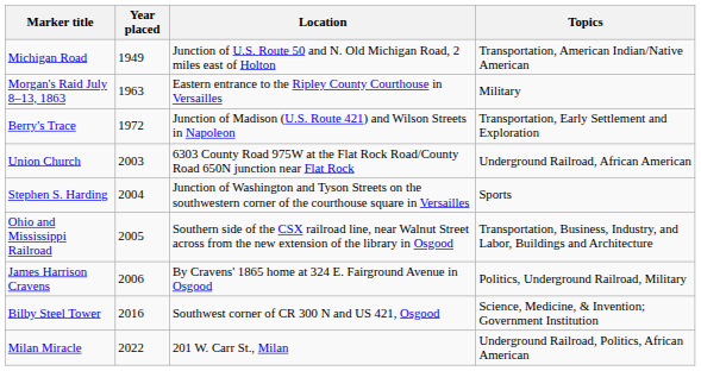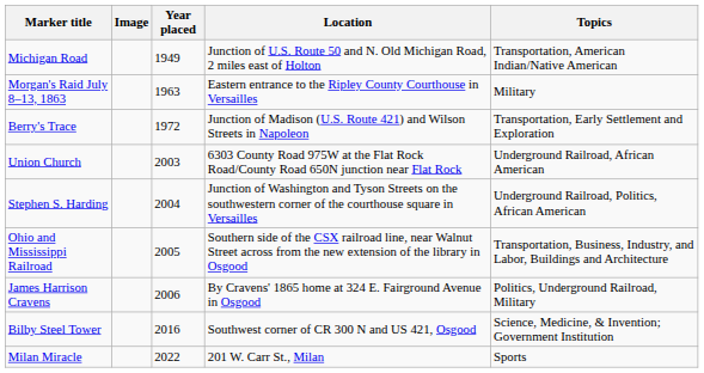 <table class="wikitable sortable" style="width:98%">
 <tr>
 <th>Marker title</th>
+<th class="unsortable">Image</th>
 <th>Year placed</th>
 <th>Location</th>
 <th>Topics</th>
 </tr>
 <tr>
 <td><a href='#'>Michigan Road</a></td>
+<td></td>
 <td>1949</td>
 <td>Junction of <a href='#'>U.S. Route 50</a> and N. Old Michigan Road, 2 miles east of <a href='#'>Holton</a><br><small></small></td>
 <td>Transportation, American Indian/Native American</td>
 </tr>
 <tr ->
 <td><a href='#'>Morgan's Raid July 8–13, 1863</a></td>
+<td></td>
 <td>1963</td>
 <td>Eastern entrance to the <a href='#'>Ripley County Courthouse</a> in <a href='#'>Versailles</a><br><small></small></td>
 <td>Military</td>
 </tr>
 <tr ->
 <td><a href='#'>Berry's Trace</a></td>
+<td></td>
 <td>1972</td>
 <td>Junction of Madison (<a href='#'>U.S. Route 421</a>) and Wilson Streets in <a href='#'>Napoleon</a><br><small></small></td>
 <td>Transportation, Early Settlement and Exploration</td>
 </tr>
 <tr ->
 <td><a href='#'>Union Church</a></td>
+<td></td>
 <td>2003</td>
 <td>6303 County Road 975W at the Flat Rock Road/County Road 650N junction near <a href='#'>Flat Rock</a><br><small></small></td>
 <td>Underground Railroad, African American</td>
 </tr>
 <tr ->
 <td><a href='#'>Stephen S. Harding</a></td>
+<td></td>
 <td>2004</td>
 <td>Junction of Washington and Tyson Streets on the southwestern corner of the courthouse square in <a href='#'>Versailles</a><br><small></small></td>
-<td>Sports</td>
+<td>Underground Railroad, Politics, African American</td>
 </tr>
 <tr ->
 <td><a href='#'>Ohio and Mississippi Railroad</a></td>
+<td></td>
 <td>2005</td>
 <td>Southern side of the <a href='#'>CSX</a> railroad line, near Walnut Street across from the new extension of the library in <a href='#'>Osgood</a><br><small></small></td>
 <td>Transportation, Business, Industry, and Labor, Buildings and Architecture</td>
 </tr>
 <tr ->
 <td><a href='#'>James Harrison Cravens</a></td>
+<td></td>
 <td>2006</td>
 <td>By Cravens' 1865 home at 324 E. Fairground Avenue in <a href='#'>Osgood</a><br><small></small></td>
 <td>Politics, Underground Railroad, Military</td>
 </tr>
 <tr>
 <td><a href='#'>Bilby Steel Tower</a></td>
+<td></td>
 <td>2016</td>
 <td>Southwest corner of CR 300 N and US 421, <a href='#'>Osgood</a><br><small></small></td>
 <td>Science, Medicine, & Invention; Government Institution</td>
 </tr>
 <tr>
 <td><a href='#'>Milan Miracle</a></td>
+<td></td>
 <td>2022</td>
 <td>201 W. Carr St., <a href='#'>Milan</a> <br><small></small></td>
-<td>Underground Railroad, Politics, African American</td>
+<td>Sports</td>
 </tr>
 </table>
